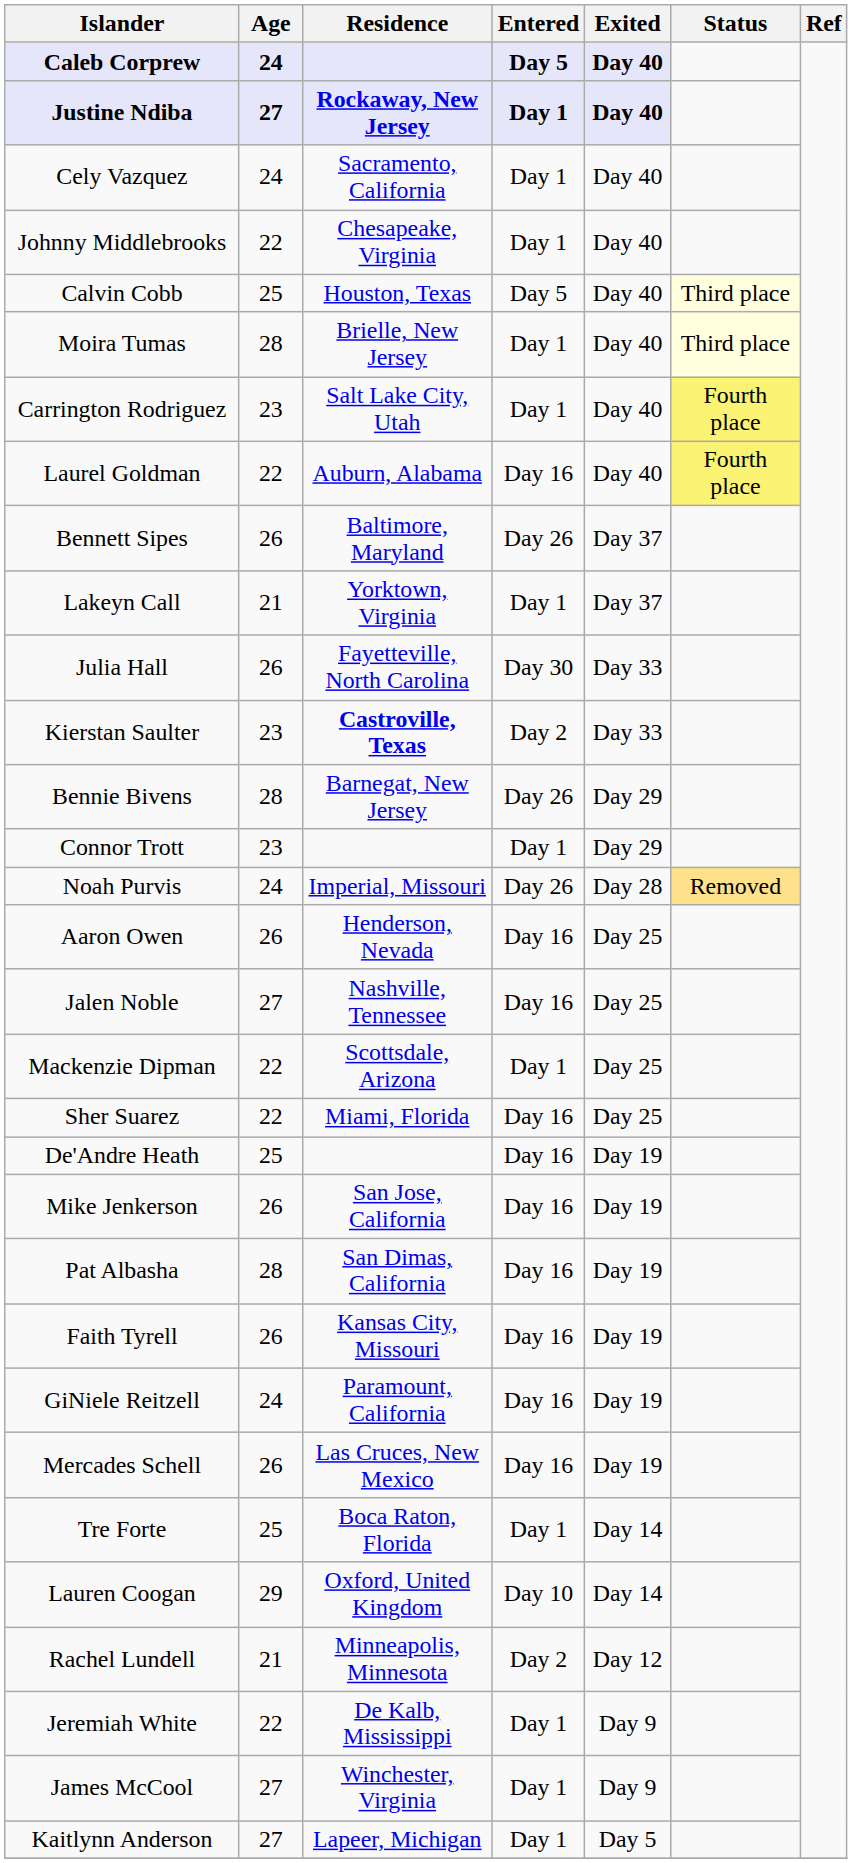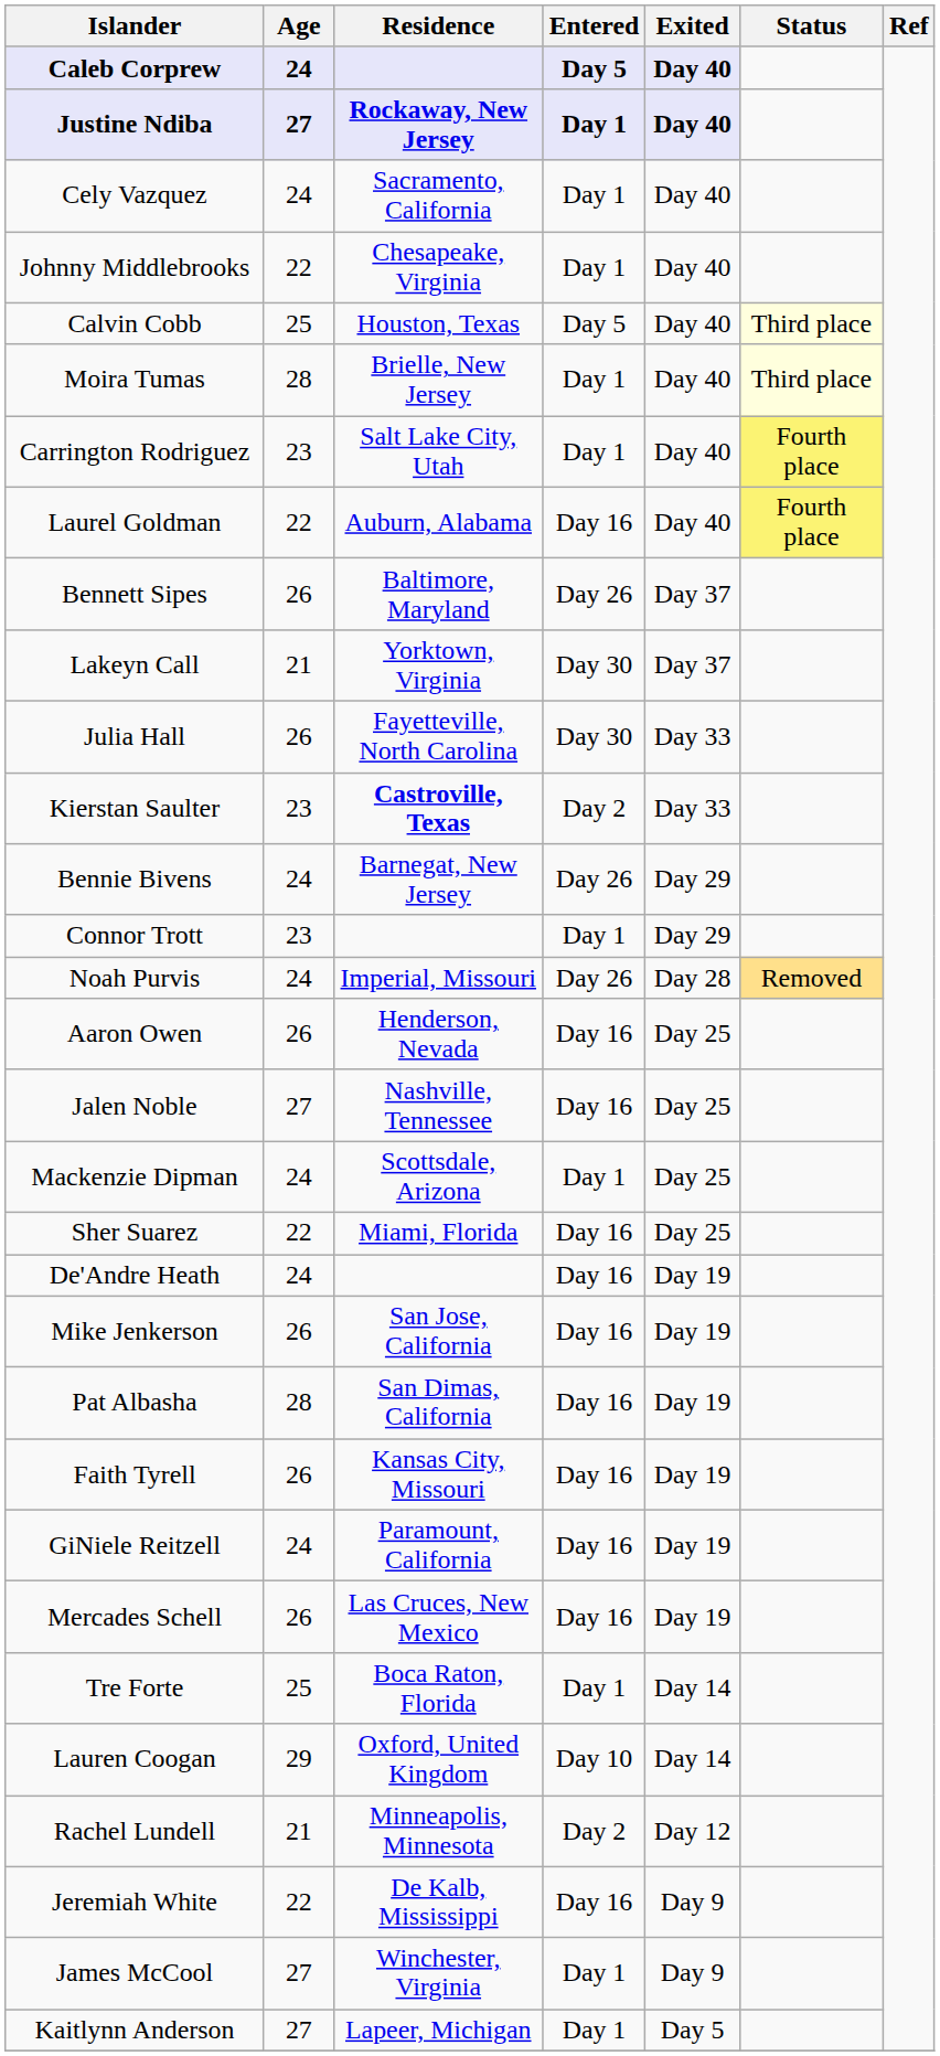 <table class="wikitable sortable" style="text-align:center;">
 <tr>
 <th style="width:150px;"><strong>Islander</strong></th>
 <th style="width:35px;"><strong>Age</strong></th>
 <th style="width:120px;"><strong>Residence</strong></th>
 <th style="width:50px;"><strong>Entered</strong></th>
 <th style="width:50px;"><strong>Exited</strong></th>
 <th style="width:80px;"><strong>Status</strong></th>
 <th style="width:20px;"><strong>Ref</strong></th>
 </tr>
 <tr>
 <td style="background:lavender;"><strong>Caleb Corprew</strong></td>
 <td style="background:lavender;"><strong>24</strong></td>
 <td style="background:lavender;"><strong></strong></td>
 <td style="background:lavender;"><strong>Day 5</strong></td>
 <td style="background:lavender;"><strong>Day 40</strong></td>
 <td></td>
 <td rowspan="31"></td>
 </tr>
 <tr>
 <td style="background:lavender;"><strong>Justine Ndiba</strong></td>
 <td style="background:lavender;"><strong>27</strong></td>
 <td style="background:lavender;"><strong><a href='#'>Rockaway, New Jersey</a></strong></td>
 <td style="background:lavender;"><strong>Day 1</strong></td>
 <td style="background:lavender;"><strong>Day 40</strong></td>
 <td></td>
 </tr>
 <tr>
 <td>Cely Vazquez</td>
 <td>24</td>
 <td><a href='#'>Sacramento, California</a></td>
 <td>Day 1</td>
 <td>Day 40</td>
 <td></td>
 </tr>
 <tr>
 <td>Johnny Middlebrooks</td>
 <td>22</td>
 <td><a href='#'>Chesapeake, Virginia</a></td>
 <td>Day 1</td>
 <td>Day 40</td>
 <td></td>
 </tr>
 <tr>
 <td>Calvin Cobb</td>
 <td>25</td>
 <td><a href='#'>Houston, Texas</a></td>
 <td>Day 5</td>
 <td>Day 40</td>
 <td style="background:#FFFFDD;">Third place</td>
 </tr>
 <tr>
 <td>Moira Tumas</td>
 <td>28</td>
 <td><a href='#'>Brielle, New Jersey</a></td>
 <td>Day 1</td>
 <td>Day 40</td>
 <td style="background:#FFFFDD;">Third place</td>
 </tr>
 <tr>
 <td>Carrington Rodriguez</td>
 <td>23</td>
 <td><a href='#'>Salt Lake City, Utah</a></td>
 <td>Day 1</td>
 <td>Day 40</td>
 <td style="background:#FBF373;">Fourth place</td>
 </tr>
 <tr>
 <td>Laurel Goldman</td>
 <td>22</td>
 <td><a href='#'>Auburn, Alabama</a></td>
 <td>Day 16</td>
 <td>Day 40</td>
 <td style="background:#FBF373;">Fourth place</td>
 </tr>
 <tr>
 <td>Bennett Sipes</td>
 <td>26</td>
 <td><a href='#'>Baltimore, Maryland</a></td>
 <td>Day 26</td>
 <td>Day 37</td>
 <td></td>
 </tr>
 <tr>
 <td>Lakeyn Call</td>
 <td>21</td>
 <td><a href='#'>Yorktown, Virginia</a></td>
-<td>Day 1</td>
+<td>Day 30</td>
 <td>Day 37</td>
 <td></td>
 </tr>
 <tr>
 <td>Julia Hall</td>
 <td>26</td>
 <td><a href='#'>Fayetteville, North Carolina</a></td>
 <td>Day 30</td>
 <td>Day 33</td>
 <td></td>
 </tr>
 <tr>
 <td>Kierstan Saulter</td>
 <td>23</td>
 <td><strong><a href='#'>Castroville, Texas</a></strong></td>
 <td>Day 2</td>
 <td>Day 33</td>
 <td></td>
 </tr>
 <tr>
 <td>Bennie Bivens</td>
-<td>28</td>
+<td>24</td>
 <td><a href='#'>Barnegat, New Jersey</a></td>
 <td>Day 26</td>
 <td>Day 29</td>
 <td></td>
 </tr>
 <tr>
 <td>Connor Trott</td>
 <td>23</td>
 <td></td>
 <td>Day 1</td>
 <td>Day 29</td>
 <td></td>
 </tr>
 <tr>
 <td>Noah Purvis</td>
 <td>24</td>
 <td><a href='#'>Imperial, Missouri</a></td>
 <td>Day 26</td>
 <td>Day 28</td>
 <td style="background:#ffe08b;">Removed</td>
 </tr>
 <tr>
 <td>Aaron Owen</td>
 <td>26</td>
 <td><a href='#'>Henderson, Nevada</a></td>
 <td>Day 16</td>
 <td>Day 25</td>
 <td></td>
 </tr>
 <tr>
 <td>Jalen Noble</td>
 <td>27</td>
 <td><a href='#'>Nashville, Tennessee</a></td>
 <td>Day 16</td>
 <td>Day 25</td>
 <td></td>
 </tr>
 <tr>
 <td>Mackenzie Dipman</td>
-<td>22</td>
+<td>24</td>
 <td><a href='#'>Scottsdale, Arizona</a></td>
 <td>Day 1</td>
 <td>Day 25</td>
 <td></td>
 </tr>
 <tr>
 <td>Sher Suarez</td>
 <td>22</td>
 <td><a href='#'>Miami, Florida</a></td>
 <td>Day 16</td>
 <td>Day 25</td>
 <td></td>
 </tr>
 <tr>
 <td>De'Andre Heath</td>
-<td>25</td>
+<td>24</td>
 <td></td>
 <td>Day 16</td>
 <td>Day 19</td>
 <td></td>
 </tr>
 <tr>
 <td>Mike Jenkerson</td>
 <td>26</td>
 <td><a href='#'>San Jose, California</a></td>
 <td>Day 16</td>
 <td>Day 19</td>
 <td></td>
 </tr>
 <tr>
 <td>Pat Albasha</td>
 <td>28</td>
 <td><a href='#'>San Dimas, California</a></td>
 <td>Day 16</td>
 <td>Day 19</td>
 <td></td>
 </tr>
 <tr>
 <td>Faith Tyrell</td>
 <td>26</td>
 <td><a href='#'>Kansas City, Missouri</a></td>
 <td>Day 16</td>
 <td>Day 19</td>
 <td></td>
 </tr>
 <tr>
 <td>GiNiele Reitzell</td>
 <td>24</td>
 <td><a href='#'>Paramount, California</a></td>
 <td>Day 16</td>
 <td>Day 19</td>
 <td></td>
 </tr>
 <tr>
 <td>Mercades Schell</td>
 <td>26</td>
 <td><a href='#'>Las Cruces, New Mexico</a></td>
 <td>Day 16</td>
 <td>Day 19</td>
 <td></td>
 </tr>
 <tr>
 <td>Tre Forte</td>
 <td>25</td>
 <td><a href='#'>Boca Raton, Florida</a></td>
 <td>Day 1</td>
 <td>Day 14</td>
 <td></td>
 </tr>
 <tr>
 <td>Lauren Coogan</td>
 <td>29</td>
 <td><a href='#'>Oxford, United Kingdom</a></td>
 <td>Day 10</td>
 <td>Day 14</td>
 <td></td>
 </tr>
 <tr>
 <td>Rachel Lundell</td>
 <td>21</td>
 <td><a href='#'>Minneapolis, Minnesota</a></td>
 <td>Day 2</td>
 <td>Day 12</td>
 <td></td>
 </tr>
 <tr>
 <td>Jeremiah White</td>
 <td>22</td>
 <td><a href='#'>De Kalb, Mississippi</a></td>
-<td>Day 1</td>
+<td>Day 16</td>
 <td>Day 9</td>
 <td></td>
 </tr>
 <tr>
 <td>James McCool</td>
 <td>27</td>
 <td><a href='#'>Winchester, Virginia</a></td>
 <td>Day 1</td>
 <td>Day 9</td>
 <td></td>
 </tr>
 <tr>
 <td>Kaitlynn Anderson</td>
 <td>27</td>
 <td><a href='#'>Lapeer, Michigan</a></td>
 <td>Day 1</td>
 <td>Day 5</td>
 <td></td>
 </tr>
 <tr>
 </tr>
 </table>
